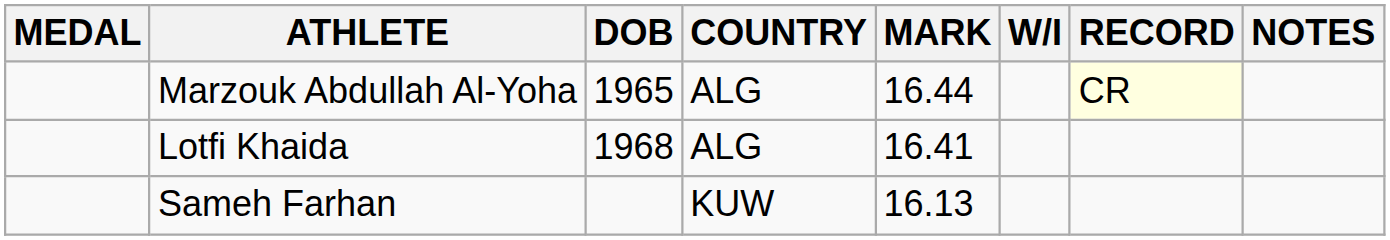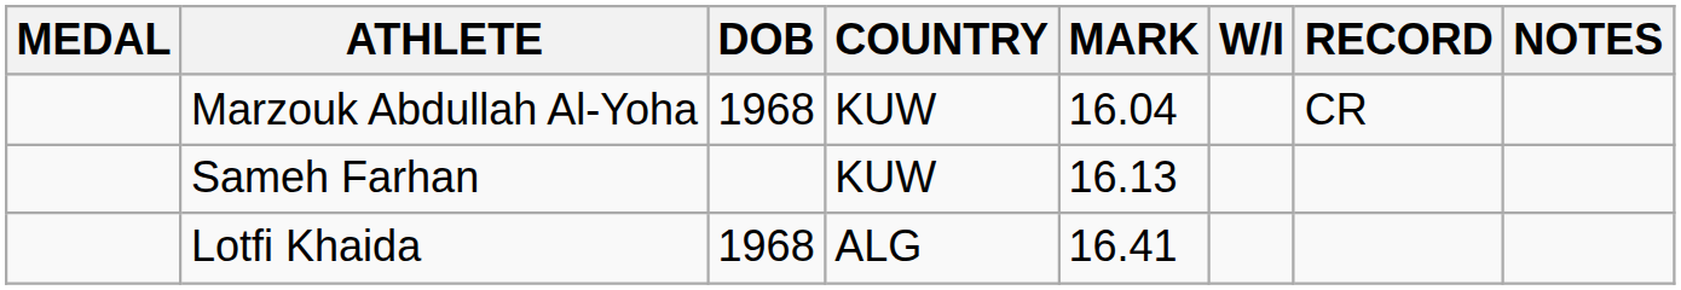 <table class="wikitable">
 <tr>
 <th>MEDAL</th>
 <th>ATHLETE</th>
 <th>DOB</th>
 <th>COUNTRY</th>
 <th>MARK</th>
 <th>W/I</th>
 <th>RECORD</th>
 <th>NOTES</th>
 </tr>
 <tr>
 <td></td>
 <td>Marzouk Abdullah Al-Yoha</td>
-<td>1965</td>
-<td>ALG</td>
-<td>16.44</td>
+<td>1968</td>
+<td>KUW</td>
+<td>16.04</td>
 <td></td>
-<td style="background: lightyellow;">CR</td>
+<td>CR</td>
+<td></td>
+</tr>
+<tr>
+<td></td>
+<td>Sameh Farhan</td>
+<td></td>
+<td>KUW</td>
+<td>16.13</td>
+<td></td>
+<td></td>
 <td></td>
 </tr>
 <tr>
 <td></td>
 <td>Lotfi Khaida</td>
 <td>1968</td>
 <td>ALG</td>
 <td>16.41</td>
 <td></td>
 <td></td>
 <td></td>
 </tr>
-<tr>
-<td></td>
-<td>Sameh Farhan</td>
-<td></td>
-<td>KUW</td>
-<td>16.13</td>
-<td></td>
-<td></td>
-<td></td>
-</tr>
 </table>
